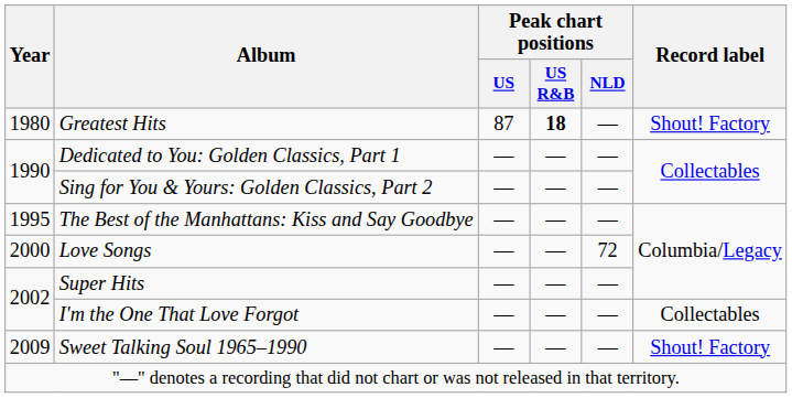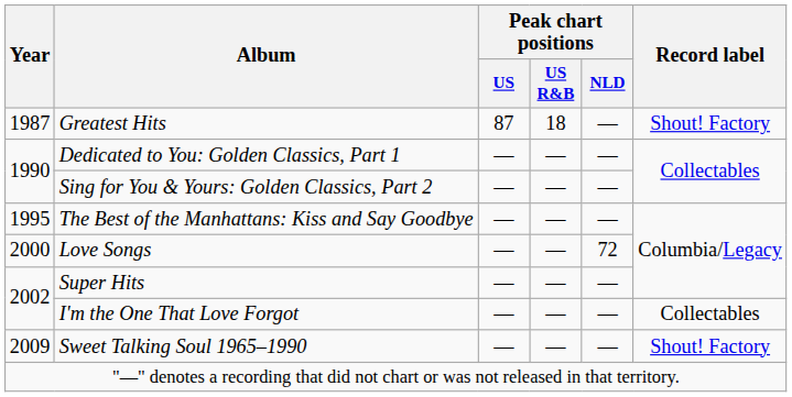 <table class="wikitable" style="text-align:center;">
 <tr>
 <th rowspan="2">Year</th>
 <th rowspan="2">Album</th>
 <th colspan="3">Peak chart positions</th>
 <th rowspan="2">Record label</th>
 </tr>
 <tr style="font-size:smaller;">
 <th width="35"><a href='#'>US</a><br></th>
 <th width="35"><a href='#'>US<br>R&B</a><br></th>
 <th width="35"><a href='#'>NLD</a><br></th>
 </tr>
 <tr>
-<td>1980</td>
+<td>1987</td>
 <td style="text-align:left;"><em>Greatest Hits</em></td>
 <td>87</td>
-<td><strong>18</strong></td>
+<td>18</td>
 <td>—</td>
 <td><a href='#'>Shout! Factory</a></td>
 </tr>
 <tr>
 <td rowspan="2">1990</td>
 <td style="text-align:left;"><em>Dedicated to You: Golden Classics, Part 1</em></td>
 <td>—</td>
 <td>—</td>
 <td>—</td>
 <td rowspan="2"><a href='#'>Collectables</a></td>
 </tr>
 <tr>
 <td style="text-align:left;"><em>Sing for You & Yours: Golden Classics, Part 2</em></td>
 <td>—</td>
 <td>—</td>
 <td>—</td>
 </tr>
 <tr>
 <td>1995</td>
 <td style="text-align:left;"><em>The Best of the Manhattans: Kiss and Say Goodbye</em></td>
 <td>—</td>
 <td>—</td>
 <td>—</td>
 <td rowspan="3">Columbia/<a href='#'>Legacy</a></td>
 </tr>
 <tr>
 <td>2000</td>
 <td style="text-align:left;"><em>Love Songs</em></td>
 <td>—</td>
 <td>—</td>
 <td>72</td>
 </tr>
 <tr>
 <td rowspan="2">2002</td>
 <td style="text-align:left;"><em>Super Hits</em></td>
 <td>—</td>
 <td>—</td>
 <td>—</td>
 </tr>
 <tr>
 <td style="text-align:left;"><em>I'm the One That Love Forgot</em></td>
 <td>—</td>
 <td>—</td>
 <td>—</td>
 <td>Collectables</td>
 </tr>
 <tr>
 <td>2009</td>
 <td style="text-align:left;"><em>Sweet Talking Soul 1965–1990</em></td>
 <td>—</td>
 <td>—</td>
 <td>—</td>
 <td><a href='#'>Shout! Factory</a></td>
 </tr>
 <tr>
 <td colspan="15" style="font-size:90%">"—" denotes a recording that did not chart or was not released in that territory.</td>
 </tr>
 </table>
